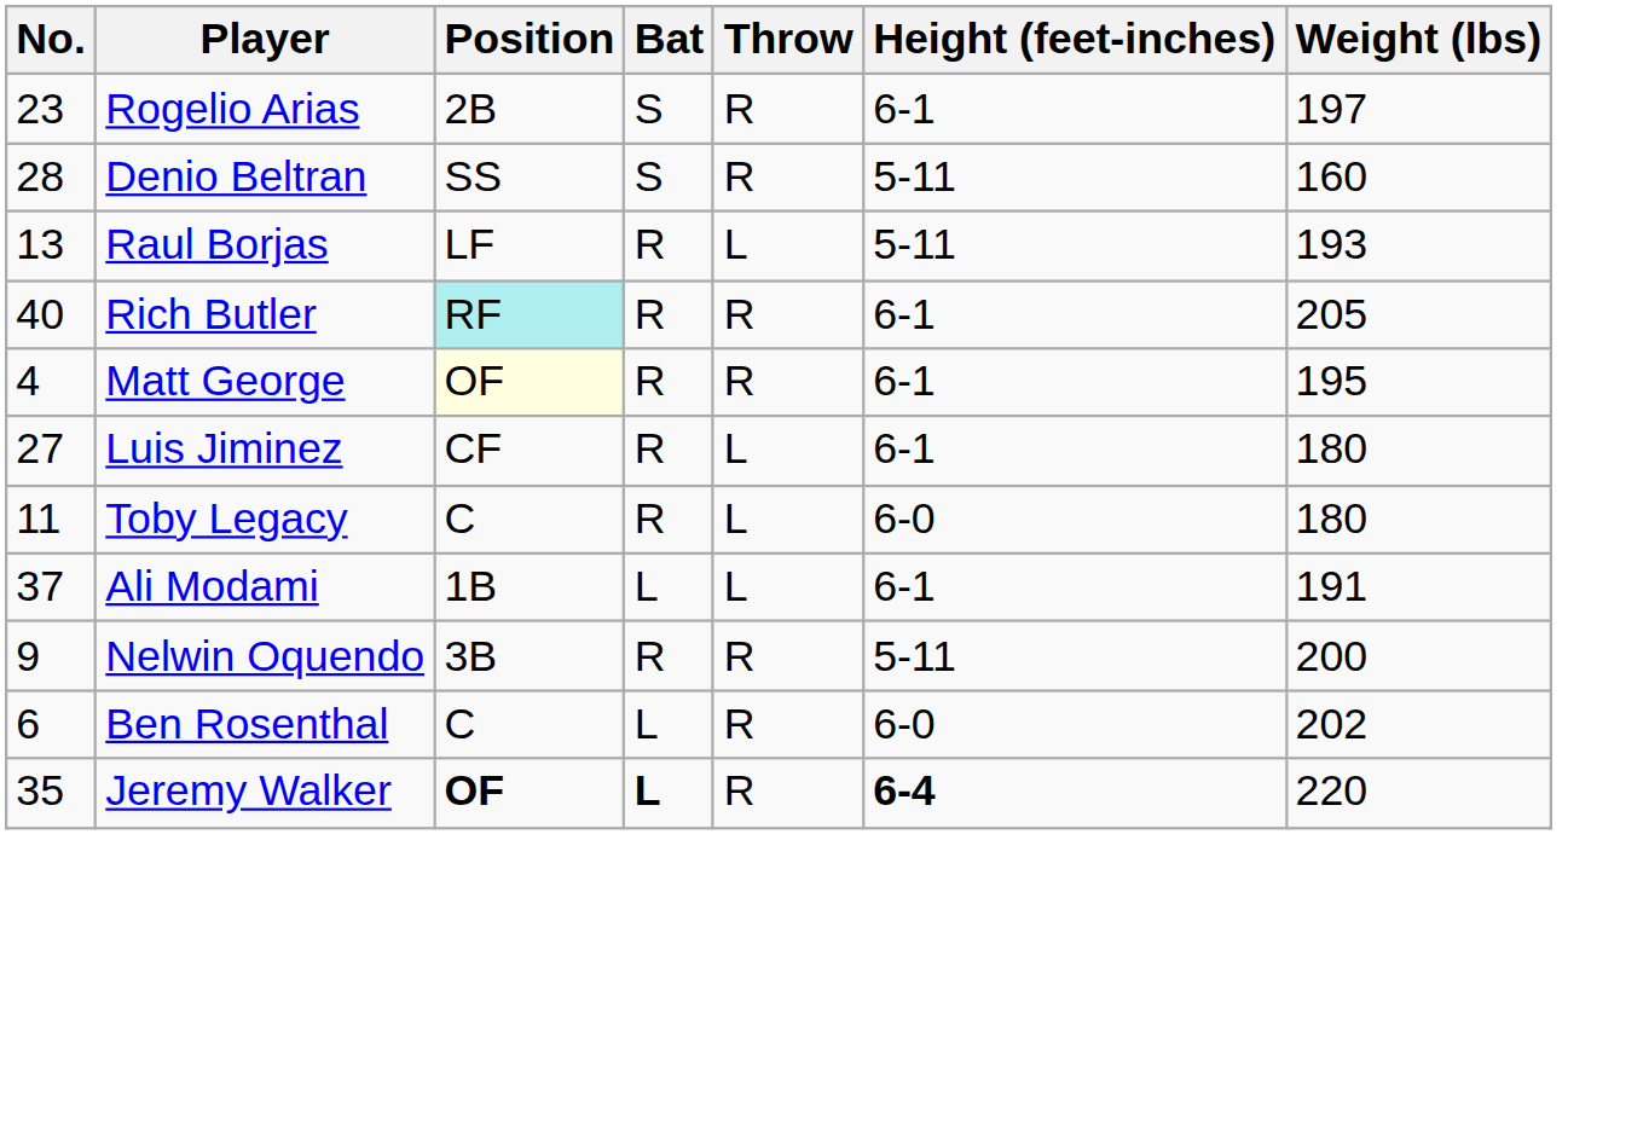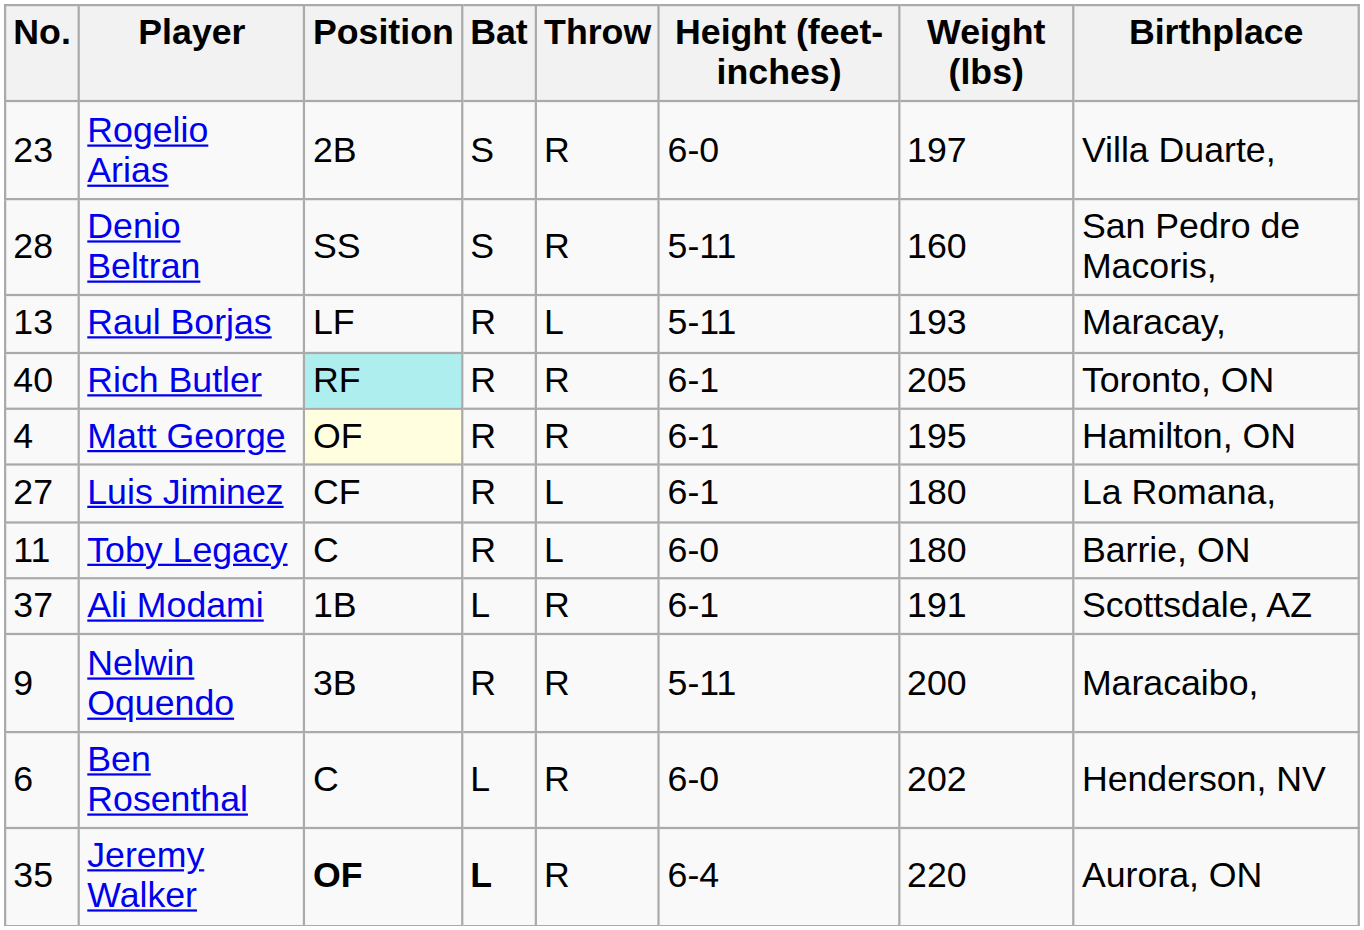 <table class="wikitable">
 <tr valign="top">
 <th>No.</th>
 <th>Player</th>
 <th>Position</th>
 <th>Bat</th>
 <th>Throw</th>
 <th>Height (feet-inches)</th>
 <th>Weight (lbs)</th>
+<th>Birthplace</th>
 </tr>
 <tr>
 <td>23</td>
 <td><a href='#'>Rogelio Arias</a></td>
 <td>2B</td>
 <td>S</td>
 <td>R</td>
-<td>6-1</td>
+<td>6-0</td>
 <td>197</td>
+<td>Villa Duarte, </td>
 </tr>
 <tr>
 <td>28</td>
 <td><a href='#'>Denio Beltran</a></td>
 <td>SS</td>
 <td>S</td>
 <td>R</td>
 <td>5-11</td>
 <td>160</td>
+<td>San Pedro de Macoris, </td>
 </tr>
 <tr>
 <td>13</td>
 <td><a href='#'>Raul Borjas</a></td>
 <td>LF</td>
 <td>R</td>
 <td>L</td>
 <td>5-11</td>
 <td>193</td>
+<td>Maracay, </td>
 </tr>
 <tr>
 <td>40</td>
 <td><a href='#'>Rich Butler</a></td>
 <td style="background: paleturquoise;">RF</td>
 <td>R</td>
 <td>R</td>
 <td>6-1</td>
 <td>205</td>
+<td>Toronto, ON </td>
 </tr>
 <tr>
 <td>4</td>
 <td><a href='#'>Matt George</a></td>
 <td style="background: lightyellow;">OF</td>
 <td>R</td>
 <td>R</td>
 <td>6-1</td>
 <td>195</td>
+<td>Hamilton, ON </td>
 </tr>
 <tr>
 <td>27</td>
 <td><a href='#'>Luis Jiminez</a></td>
 <td>CF</td>
 <td>R</td>
 <td>L</td>
 <td>6-1</td>
 <td>180</td>
+<td>La Romana, </td>
 </tr>
 <tr>
 <td>11</td>
 <td><a href='#'>Toby Legacy</a></td>
 <td>C</td>
 <td>R</td>
 <td>L</td>
 <td>6-0</td>
 <td>180</td>
+<td>Barrie, ON </td>
 </tr>
 <tr>
 <td>37</td>
 <td><a href='#'>Ali Modami</a></td>
 <td>1B</td>
 <td>L</td>
-<td>L</td>
+<td>R</td>
 <td>6-1</td>
 <td>191</td>
+<td>Scottsdale, AZ </td>
 </tr>
 <tr>
 <td>9</td>
 <td><a href='#'>Nelwin Oquendo</a></td>
 <td>3B</td>
 <td>R</td>
 <td>R</td>
 <td>5-11</td>
 <td>200</td>
+<td>Maracaibo, </td>
 </tr>
 <tr>
 <td>6</td>
 <td><a href='#'>Ben Rosenthal</a></td>
 <td>C</td>
 <td>L</td>
 <td>R</td>
 <td>6-0</td>
 <td>202</td>
+<td>Henderson, NV </td>
 </tr>
 <tr>
 <td>35</td>
 <td><a href='#'>Jeremy Walker</a></td>
 <td><strong>OF</strong></td>
 <td><strong>L</strong></td>
 <td>R</td>
-<td><strong>6-4</strong></td>
+<td>6-4</td>
 <td>220</td>
+<td>Aurora, ON </td>
 </tr>
 </table>
